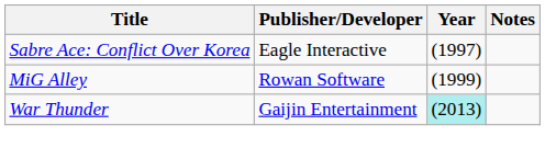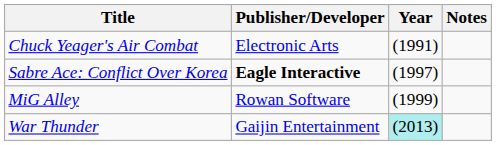 <table class="wikitable sortable">
 <tr>
 <th>Title</th>
 <th>Publisher/Developer</th>
 <th>Year</th>
 <th>Notes</th>
 </tr>
 <tr>
+<td><em><a href='#'>Chuck Yeager's Air Combat</a></em></td>
+<td><a href='#'>Electronic Arts</a></td>
+<td>(1991)</td>
+<td></td>
+</tr>
+<tr>
 <td><em><a href='#'>Sabre Ace: Conflict Over Korea</a></em></td>
-<td>Eagle Interactive</td>
+<td><strong>Eagle Interactive</strong></td>
 <td>(1997)</td>
 <td></td>
 </tr>
 <tr>
 <td><em><a href='#'>MiG Alley</a></em></td>
 <td><a href='#'>Rowan Software</a></td>
 <td>(1999)</td>
 <td></td>
 </tr>
 <tr>
 <td><em><a href='#'>War Thunder</a></em></td>
 <td><a href='#'>Gaijin Entertainment</a></td>
 <td style="background: paleturquoise;">(2013)</td>
 <td></td>
 </tr>
 </table>
